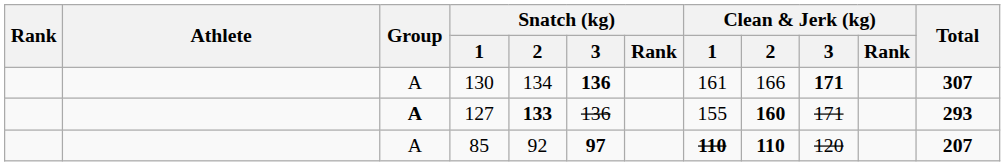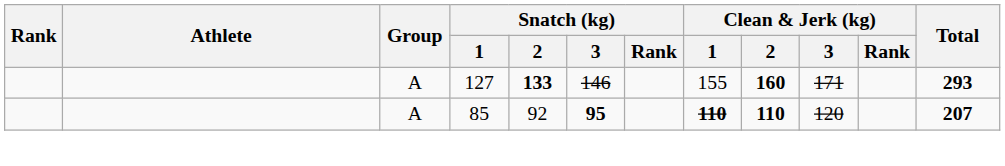 <table class = "wikitable" style="text-align:center;">
 <tr>
 <th rowspan=2 width=40>Rank</th>
 <th rowspan=2 width=250>Athlete</th>
 <th rowspan=2 width=50>Group</th>
 <th colspan=4>Snatch (kg)</th>
 <th colspan=4>Clean & Jerk (kg)</th>
 <th rowspan=2 width=60>Total</th>
 </tr>
 <tr>
 <th width=40>1</th>
 <th width=40>2</th>
 <th width=40>3</th>
 <th width=40>Rank</th>
 <th width=40>1</th>
 <th width=40>2</th>
 <th width=40>3</th>
 <th width=40>Rank</th>
 </tr>
 <tr>
 <td></td>
 <td align=left></td>
 <td>A</td>
-<td>130</td>
-<td>134</td>
-<td><strong>136</strong></td>
-<td></td>
-<td>161</td>
-<td>166</td>
-<td><strong>171</strong></td>
-<td></td>
-<td><strong>307</strong></td>
-</tr>
-<tr>
-<td></td>
-<td align=left></td>
-<td><strong>A</strong></td>
 <td>127</td>
 <td><strong>133</strong></td>
-<td><s>136</s></td>
+<td><s>146</s></td>
 <td></td>
 <td>155</td>
 <td><strong>160</strong></td>
 <td><s>171</s></td>
 <td></td>
 <td><strong>293</strong></td>
 </tr>
 <tr>
 <td></td>
 <td align=left></td>
 <td>A</td>
 <td>85</td>
 <td>92</td>
-<td><strong>97</strong></td>
+<td><strong>95</strong></td>
 <td></td>
 <td><strong><s>110</s></strong></td>
 <td><strong>110</strong></td>
 <td><s>120</s></td>
 <td></td>
 <td><strong>207</strong></td>
 </tr>
 </table>
